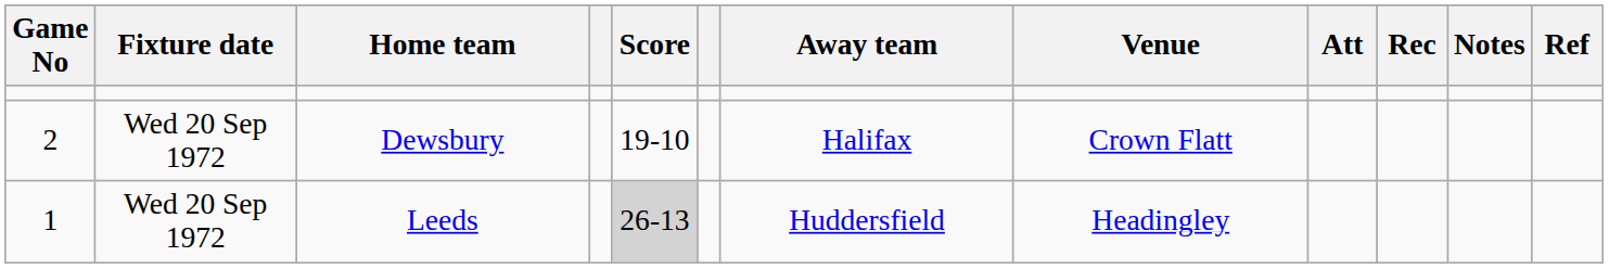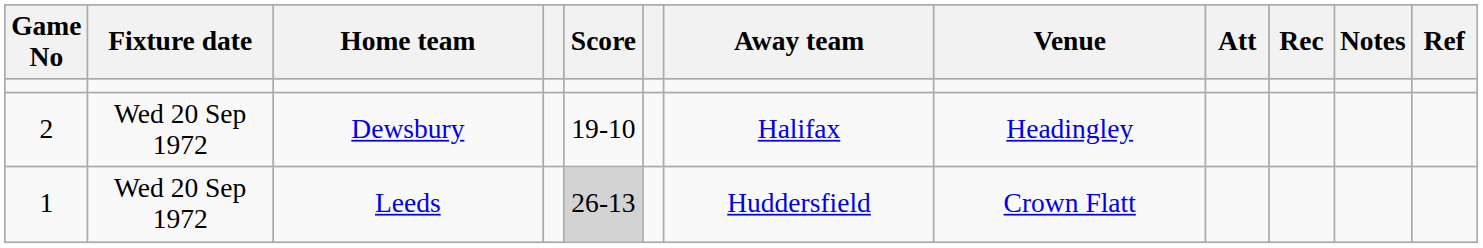 <table class="wikitable" style="text-align:center;">
 <tr>
 <th width=20 abbr="No">Game No</th>
 <th width=100 abbr="Date">Fixture date</th>
 <th width=150 abbr="Home team">Home team</th>
 <th width=5 abbr="space"></th>
 <th width=20 abbr="Score">Score</th>
 <th width=5 abbr="space"></th>
 <th width=150 abbr="Away team">Away team</th>
 <th width=150 abbr="Venue">Venue</th>
 <th width=30 abbr="Att">Att</th>
 <th width=30 abbr="Rec">Rec</th>
 <th width=20 abbr="Notes">Notes</th>
 <th width=30 abbr="Ref">Ref</th>
 </tr>
 <tr>
 <td></td>
 <td></td>
 <td></td>
 <td></td>
 <td></td>
 <td></td>
 <td></td>
 <td></td>
 <td></td>
 <td></td>
 <td></td>
 </tr>
 <tr>
 <td>2</td>
 <td>Wed 20 Sep 1972</td>
 <td><a href='#'>Dewsbury</a></td>
 <td></td>
 <td>19-10</td>
 <td></td>
 <td><a href='#'>Halifax</a></td>
-<td><a href='#'>Crown Flatt</a></td>
+<td><a href='#'>Headingley</a></td>
 <td></td>
 <td></td>
 <td></td>
 <td></td>
 </tr>
 <tr>
 <td>1</td>
 <td>Wed 20 Sep 1972</td>
 <td><a href='#'>Leeds</a></td>
 <td></td>
 <td style="background: lightgrey;">26-13</td>
 <td></td>
 <td><a href='#'>Huddersfield</a></td>
-<td><a href='#'>Headingley</a></td>
+<td><a href='#'>Crown Flatt</a></td>
 <td></td>
 <td></td>
 <td></td>
 <td></td>
 </tr>
 </table>
